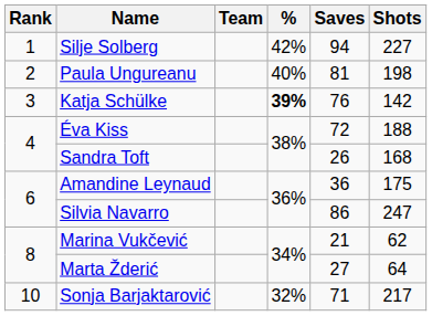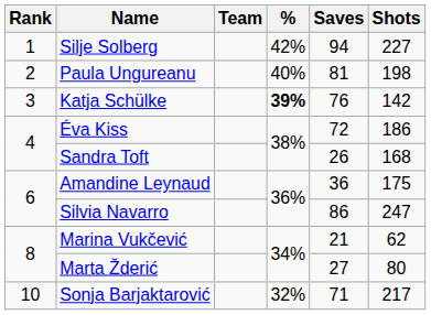 <table class="wikitable" style="text-align: center;">
 <tr>
 <th>Rank</th>
 <th>Name</th>
 <th>Team</th>
 <th>%</th>
 <th>Saves</th>
 <th>Shots</th>
 </tr>
 <tr>
 <td>1</td>
 <td align="left"><a href='#'>Silje Solberg</a></td>
 <td align="left"></td>
 <td>42%</td>
 <td>94</td>
 <td>227</td>
 </tr>
 <tr>
 <td>2</td>
 <td align="left"><a href='#'>Paula Ungureanu</a></td>
 <td align="left"></td>
 <td>40%</td>
 <td>81</td>
 <td>198</td>
 </tr>
 <tr>
 <td>3</td>
 <td align="left"><a href='#'>Katja Schülke</a></td>
 <td align="left"></td>
 <td><strong>39%</strong></td>
 <td>76</td>
 <td>142</td>
 </tr>
 <tr>
 <td rowspan=2>4</td>
 <td align="left"><a href='#'>Éva Kiss</a></td>
 <td align="left"></td>
 <td rowspan=2>38%</td>
 <td>72</td>
-<td>188</td>
+<td>186</td>
 </tr>
 <tr>
 <td align="left"><a href='#'>Sandra Toft</a></td>
 <td align="left"></td>
 <td>26</td>
 <td>168</td>
 </tr>
 <tr>
 <td rowspan=2>6</td>
 <td align="left"><a href='#'>Amandine Leynaud</a></td>
 <td align="left"></td>
 <td rowspan=2>36%</td>
 <td>36</td>
 <td>175</td>
 </tr>
 <tr>
 <td align="left"><a href='#'>Silvia Navarro</a></td>
 <td align="left"></td>
 <td>86</td>
 <td>247</td>
 </tr>
 <tr>
 <td rowspan=2>8</td>
 <td align="left"><a href='#'>Marina Vukčević</a></td>
 <td align="left"></td>
 <td rowspan=2>34%</td>
 <td>21</td>
 <td>62</td>
 </tr>
 <tr>
 <td align="left"><a href='#'>Marta Žderić</a></td>
 <td align="left"></td>
 <td>27</td>
-<td>64</td>
+<td>80</td>
 </tr>
 <tr>
 <td>10</td>
 <td align="left"><a href='#'>Sonja Barjaktarović</a></td>
 <td align="left"></td>
 <td>32%</td>
 <td>71</td>
 <td>217</td>
 </tr>
 </table>
